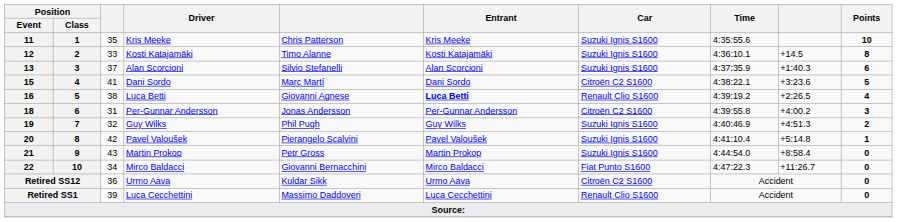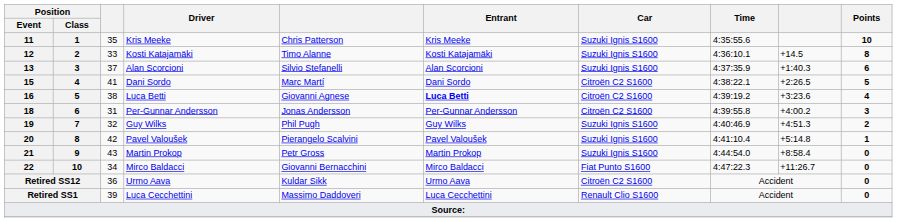 <table class="wikitable" width=85% style="font-size: 85%;">
 <tr>
 <th colspan="2">Position</th>
 <th rowspan="2"></th>
 <th rowspan="2">Driver</th>
 <th rowspan="2"></th>
 <th rowspan="2">Entrant</th>
 <th rowspan="2">Car</th>
 <th rowspan="2">Time</th>
 <th rowspan="2"></th>
 <th rowspan="2">Points</th>
 </tr>
 <tr>
 <th>Event</th>
 <th>Class</th>
 </tr>
 <tr>
 <th>11</th>
 <th>1</th>
 <td align="center">35</td>
 <td> <a href='#'>Kris Meeke</a></td>
 <td> <a href='#'>Chris Patterson</a></td>
 <td> <a href='#'>Kris Meeke</a></td>
 <td><a href='#'>Suzuki Ignis S1600</a></td>
 <td>4:35:55.6</td>
 <td></td>
 <td align="center"><strong>10</strong></td>
 </tr>
 <tr>
 <th>12</th>
 <th>2</th>
 <td align="center">33</td>
 <td> <a href='#'>Kosti Katajamäki</a></td>
 <td> <a href='#'>Timo Alanne</a></td>
 <td> <a href='#'>Kosti Katajamäki</a></td>
 <td><a href='#'>Suzuki Ignis S1600</a></td>
 <td>4:36:10.1</td>
 <td>+14.5</td>
 <td align="center"><strong>8</strong></td>
 </tr>
 <tr>
 <th>13</th>
 <th>3</th>
 <td align="center">37</td>
 <td> <a href='#'>Alan Scorcioni</a></td>
 <td> <a href='#'>Silvio Stefanelli</a></td>
 <td> <a href='#'>Alan Scorcioni</a></td>
 <td><a href='#'>Suzuki Ignis S1600</a></td>
 <td>4:37:35.9</td>
 <td>+1:40.3</td>
 <td align="center"><strong>6</strong></td>
 </tr>
 <tr>
 <th>15</th>
 <th>4</th>
 <td align="center">41</td>
 <td> <a href='#'>Dani Sordo</a></td>
 <td> <a href='#'>Marc Martí</a></td>
 <td> <a href='#'>Dani Sordo</a></td>
 <td><a href='#'>Citroën C2 S1600</a></td>
 <td>4:38:22.1</td>
-<td>+3:23.6</td>
+<td>+2:26.5</td>
 <td align="center"><strong>5</strong></td>
 </tr>
 <tr>
 <th>16</th>
 <th>5</th>
 <td align="center">38</td>
 <td> <a href='#'>Luca Betti</a></td>
 <td> <a href='#'>Giovanni Agnese</a></td>
 <td><strong> <a href='#'>Luca Betti</a></strong></td>
-<td><a href='#'>Renault Clio S1600</a></td>
+<td><a href='#'>Citroën C2 S1600</a></td>
 <td>4:39:19.2</td>
-<td>+2:26.5</td>
+<td>+3:23.6</td>
 <td align="center"><strong>4</strong></td>
 </tr>
 <tr>
 <th>18</th>
 <th>6</th>
 <td align="center">31</td>
 <td> <a href='#'>Per-Gunnar Andersson</a></td>
 <td> <a href='#'>Jonas Andersson</a></td>
 <td> <a href='#'>Per-Gunnar Andersson</a></td>
 <td><a href='#'>Citroën C2 S1600</a></td>
 <td>4:39:55.8</td>
 <td>+4:00.2</td>
 <td align="center"><strong>3</strong></td>
 </tr>
 <tr>
 <th>19</th>
 <th>7</th>
 <td align="center">32</td>
 <td> <a href='#'>Guy Wilks</a></td>
 <td> <a href='#'>Phil Pugh</a></td>
 <td> <a href='#'>Guy Wilks</a></td>
 <td><a href='#'>Suzuki Ignis S1600</a></td>
 <td>4:40:46.9</td>
 <td>+4:51.3</td>
 <td align="center"><strong>2</strong></td>
 </tr>
 <tr>
 <th>20</th>
 <th>8</th>
 <td align="center">42</td>
 <td> <a href='#'>Pavel Valoušek</a></td>
 <td> <a href='#'>Pierangelo Scalvini</a></td>
 <td> <a href='#'>Pavel Valoušek</a></td>
 <td><a href='#'>Suzuki Ignis S1600</a></td>
 <td>4:41:10.4</td>
 <td>+5:14.8</td>
 <td align="center"><strong>1</strong></td>
 </tr>
 <tr>
 <th>21</th>
 <th>9</th>
 <td align="center">43</td>
 <td> <a href='#'>Martin Prokop</a></td>
 <td> <a href='#'>Petr Gross</a></td>
 <td> <a href='#'>Martin Prokop</a></td>
 <td><a href='#'>Suzuki Ignis S1600</a></td>
 <td>4:44:54.0</td>
 <td>+8:58.4</td>
 <td align="center"><strong>0</strong></td>
 </tr>
 <tr>
 <th>22</th>
 <th>10</th>
 <td align="center">34</td>
 <td> <a href='#'>Mirco Baldacci</a></td>
 <td> <a href='#'>Giovanni Bernacchini</a></td>
 <td> <a href='#'>Mirco Baldacci</a></td>
 <td><a href='#'>Fiat Punto S1600</a></td>
 <td>4:47:22.3</td>
 <td>+11:26.7</td>
 <td align="center"><strong>0</strong></td>
 </tr>
 <tr>
 <th colspan="2">Retired SS12</th>
 <td align="center">36</td>
 <td> <a href='#'>Urmo Aava</a></td>
 <td> <a href='#'>Kuldar Sikk</a></td>
 <td> <a href='#'>Urmo Aava</a></td>
 <td><a href='#'>Citroën C2 S1600</a></td>
 <td align="center" colspan="2">Accident</td>
 <td align="center"><strong>0</strong></td>
 </tr>
 <tr>
 <th colspan="2">Retired SS1</th>
 <td align="center">39</td>
 <td> <a href='#'>Luca Cecchettini</a></td>
 <td> <a href='#'>Massimo Daddoveri</a></td>
 <td> <a href='#'>Luca Cecchettini</a></td>
 <td><a href='#'>Renault Clio S1600</a></td>
 <td align="center" colspan="2">Accident</td>
 <td align="center"><strong>0</strong></td>
 </tr>
 <tr>
 <td style="background-color:#EAECF0; text-align:center" colspan="10"><strong>Source:</strong></td>
 </tr>
 <tr>
 </tr>
 </table>
